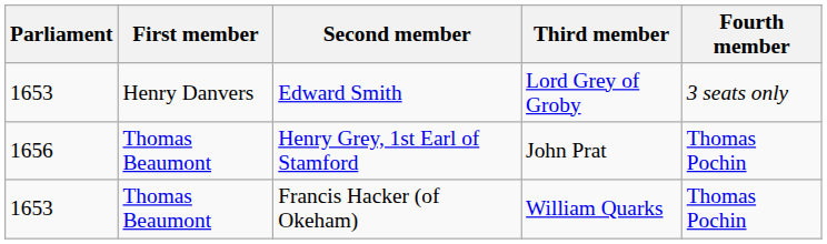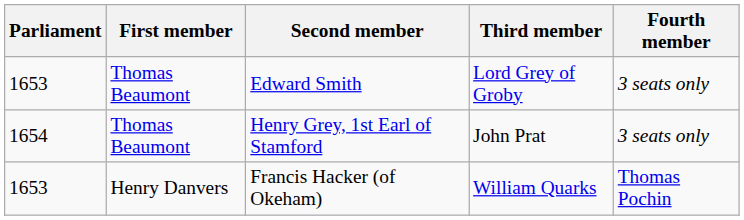 <table class="wikitable">
 <tr>
 <th>Parliament</th>
 <th>First member</th>
 <th>Second member</th>
 <th>Third member</th>
 <th>Fourth member</th>
 </tr>
 <tr>
 <td>1653</td>
-<td>Henry Danvers </td>
+<td><a href='#'>Thomas Beaumont</a></td>
 <td><a href='#'>Edward Smith</a></td>
 <td><a href='#'>Lord Grey of Groby</a></td>
 <td><em>3 seats only</em></td>
 </tr>
 <tr>
-<td>1656</td>
+<td>1654</td>
 <td><a href='#'>Thomas Beaumont</a></td>
 <td><a href='#'>Henry Grey, 1st Earl of Stamford</a></td>
 <td>John Prat  </td>
-<td><a href='#'>Thomas Pochin</a></td>
+<td><em>3 seats only</em></td>
 </tr>
 <tr>
 <td>1653</td>
-<td><a href='#'>Thomas Beaumont</a></td>
+<td>Henry Danvers </td>
 <td>Francis Hacker (of Okeham)</td>
 <td><a href='#'>William Quarks</a></td>
 <td><a href='#'>Thomas Pochin</a></td>
 </tr>
 </table>
